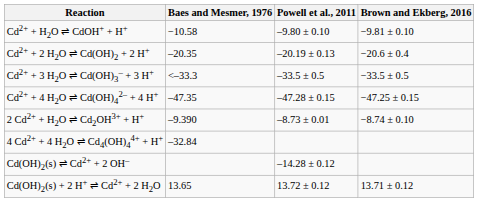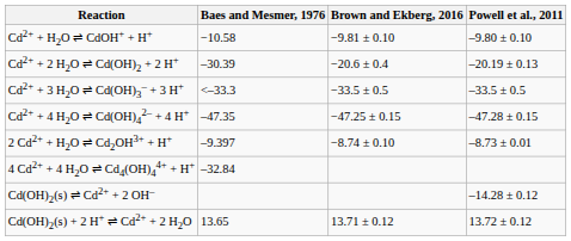 <table class="wikitable">
 <tr>
 <th>Reaction</th>
 <th>Baes and Mesmer, 1976</th>
+<th>Brown and Ekberg, 2016</th>
 <th>Powell et al., 2011</th>
-<th>Brown and Ekberg, 2016</th>
 </tr>
 <tr>
 <td>Cd<sup>2+</sup> + H<sub>2</sub>O ⇌ CdOH<sup>+</sup> + H<sup>+</sup></td>
 <td>−10.58</td>
+<td>−9.81 ± 0.10</td>
 <td>–9.80 ± 0.10</td>
-<td>−9.81 ± 0.10</td>
 </tr>
 <tr>
 <td>Cd<sup>2+</sup> + 2 H<sub>2</sub>O ⇌ Cd(OH)<sub>2</sub> + 2 H<sup>+</sup></td>
-<td>–20.35</td>
+<td>–30.39</td>
+<td>−20.6 ± 0.4</td>
 <td>–20.19 ± 0.13</td>
-<td>−20.6 ± 0.4</td>
 </tr>
 <tr>
 <td>Cd<sup>2+</sup> + 3 H<sub>2</sub>O ⇌ Cd(OH)<sub>3</sub><sup>–</sup> + 3 H<sup>+</sup></td>
 <td><–33.3</td>
+<td>−33.5 ± 0.5</td>
 <td>–33.5 ± 0.5</td>
-<td>−33.5 ± 0.5</td>
 </tr>
 <tr>
 <td>Cd<sup>2+</sup> + 4 H<sub>2</sub>O ⇌ Cd(OH)<sub>4</sub><sup>2–</sup> + 4 H<sup>+</sup></td>
 <td>–47.35</td>
+<td>−47.25 ± 0.15</td>
 <td>–47.28 ± 0.15</td>
-<td>−47.25 ± 0.15</td>
 </tr>
 <tr>
 <td>2 Cd<sup>2+</sup> + H<sub>2</sub>O ⇌ Cd<sub>2</sub>OH<sup>3+</sup> + H<sup>+</sup></td>
-<td>–9.390</td>
+<td>–9.397</td>
+<td>−8.74 ± 0.10</td>
 <td>–8.73 ± 0.01</td>
-<td>−8.74 ± 0.10</td>
 </tr>
 <tr>
 <td>4 Cd<sup>2+</sup> + 4 H<sub>2</sub>O ⇌ Cd<sub>4</sub>(OH)<sub>4</sub><sup>4+</sup> + H<sup>+</sup></td>
 <td>–32.84</td>
 <td></td>
 <td></td>
 </tr>
 <tr>
 <td>Cd(OH)<sub>2</sub>(s) ⇌ Cd<sup>2+</sup> + 2 OH<sup>–</sup></td>
 <td></td>
+<td></td>
 <td>–14.28 ± 0.12</td>
-<td></td>
 </tr>
 <tr>
 <td>Cd(OH)<sub>2</sub>(s) + 2 H<sup>+</sup> ⇌ Cd<sup>2+</sup> + 2 H<sub>2</sub>O</td>
 <td>13.65</td>
+<td>13.71 ± 0.12</td>
 <td>13.72 ± 0.12</td>
-<td>13.71 ± 0.12</td>
 </tr>
 </table>
